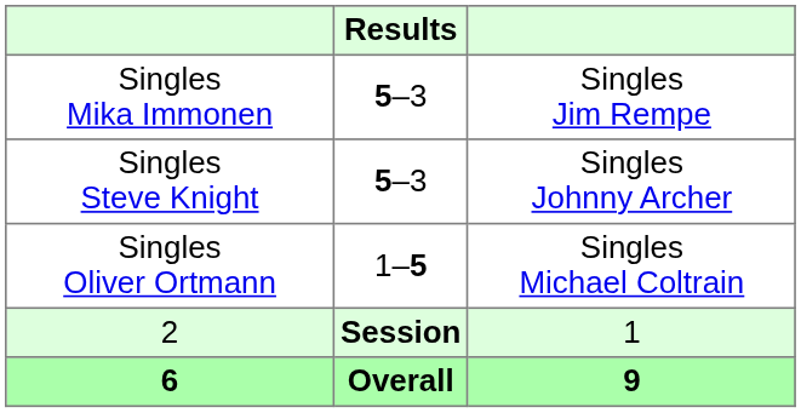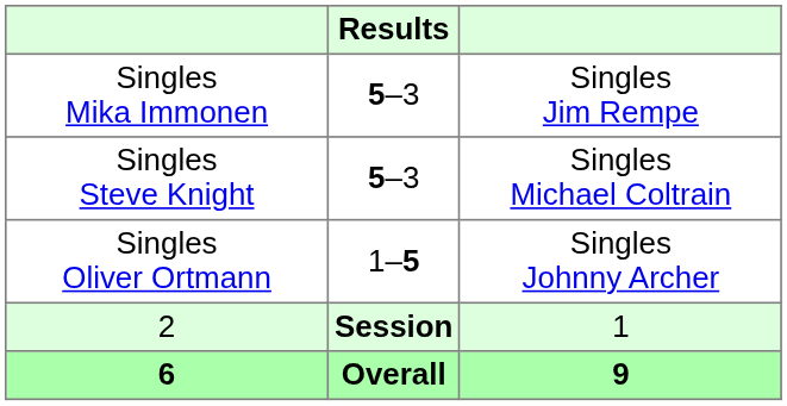 <table border="1" cellpadding="3" style="border-collapse: collapse;">
 <tr bgcolor="#ddffdd">
 <th width="160"></th>
 <th>Results</th>
 <th width="160"></th>
 </tr>
 <tr>
 <td align="center">Singles<br><a href='#'>Mika Immonen</a></td>
 <td align="center"><strong>5</strong>–3</td>
 <td align="center">Singles<br><a href='#'>Jim Rempe</a></td>
 </tr>
 <tr>
 <td align="center">Singles<br><a href='#'>Steve Knight</a></td>
 <td align="center"><strong>5</strong>–3</td>
-<td align="center">Singles<br><a href='#'>Johnny Archer</a></td>
+<td align="center">Singles<br><a href='#'>Michael Coltrain</a></td>
 </tr>
 <tr>
 <td align="center">Singles<br><a href='#'>Oliver Ortmann</a></td>
 <td align="center">1–<strong>5</strong></td>
-<td align="center">Singles<br><a href='#'>Michael Coltrain</a></td>
+<td align="center">Singles<br><a href='#'>Johnny Archer</a></td>
 </tr>
 <tr bgcolor="#ddffdd">
 <td align="center">2</td>
 <td align="center"><strong>Session</strong></td>
 <td align="center">1</td>
 </tr>
 <tr bgcolor="#aaffaa">
 <th align="center">6</th>
 <th align="center">Overall</th>
 <th align="center">9</th>
 </tr>
 </table>
